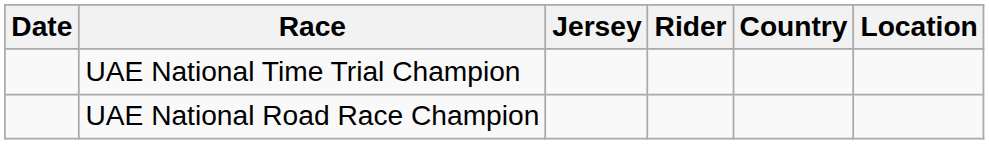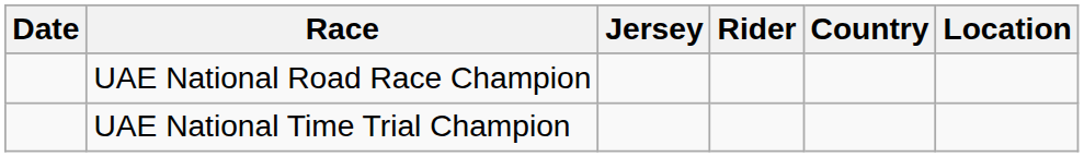 <table class="wikitable">
 <tr>
 <th>Date</th>
 <th>Race</th>
 <th>Jersey</th>
 <th>Rider</th>
 <th>Country</th>
 <th>Location</th>
 </tr>
 <tr>
 <td></td>
-<td>UAE National Time Trial Champion</td>
+<td>UAE National Road Race Champion</td>
 <td></td>
 <td></td>
 <td></td>
 <td></td>
 </tr>
 <tr>
 <td></td>
-<td>UAE National Road Race Champion</td>
+<td>UAE National Time Trial Champion</td>
 <td></td>
 <td></td>
 <td></td>
 <td></td>
 </tr>
 </table>
